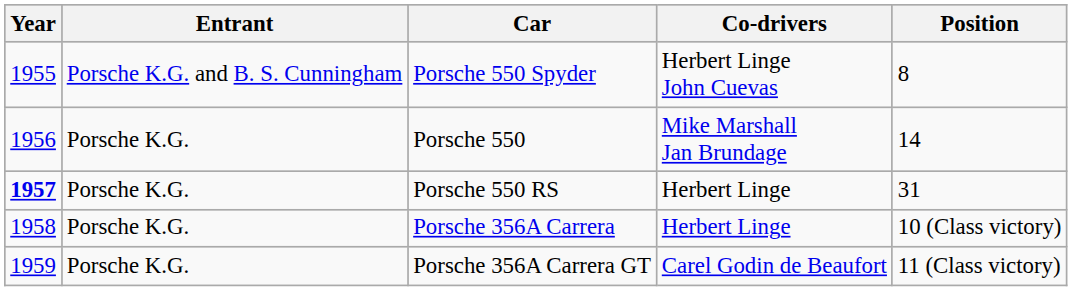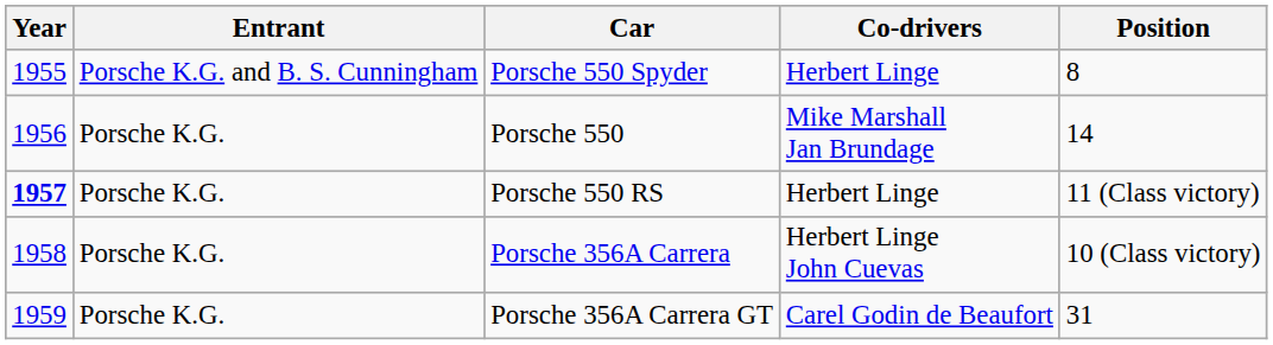 <table class="wikitable" style="font-size:85%;">
 <tr>
 <th>Year</th>
 <th>Entrant</th>
 <th>Car</th>
 <th>Co-drivers</th>
 <th>Position</th>
 </tr>
 <tr>
 <td><a href='#'>1955</a></td>
 <td> <a href='#'>Porsche K.G.</a> and <a href='#'>B. S. Cunningham</a></td>
 <td><a href='#'>Porsche 550 Spyder</a></td>
-<td> Herbert Linge<br> <a href='#'>John Cuevas</a></td>
+<td> <a href='#'>Herbert Linge</a></td>
 <td>8</td>
 </tr>
 <tr>
 <td><a href='#'>1956</a></td>
 <td> Porsche K.G.</td>
 <td>Porsche 550</td>
 <td> <a href='#'>Mike Marshall</a><br> <a href='#'>Jan Brundage</a></td>
 <td>14</td>
 </tr>
 <tr>
 <td><strong><a href='#'>1957</a></strong></td>
 <td> Porsche K.G.</td>
 <td>Porsche 550 RS</td>
 <td> Herbert Linge</td>
-<td>31</td>
+<td>11 (Class victory)</td>
 </tr>
 <tr>
 <td><a href='#'>1958</a></td>
 <td> Porsche K.G.</td>
 <td><a href='#'>Porsche 356A Carrera</a></td>
-<td> <a href='#'>Herbert Linge</a></td>
+<td> Herbert Linge<br> <a href='#'>John Cuevas</a></td>
 <td>10 (Class victory)</td>
 </tr>
 <tr>
 <td><a href='#'>1959</a></td>
 <td> Porsche K.G.</td>
 <td>Porsche 356A Carrera GT</td>
 <td> <a href='#'>Carel Godin de Beaufort</a></td>
-<td>11 (Class victory)</td>
+<td>31</td>
 </tr>
 </table>
